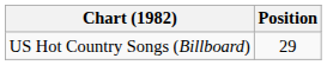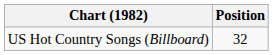 <table class="wikitable">
 <tr>
 <th>Chart (1982)</th>
 <th>Position</th>
 </tr>
 <tr>
 <td>US Hot Country Songs (<em>Billboard</em>)</td>
-<td align="center">29</td>
+<td align="center">32</td>
 </tr>
 </table>
